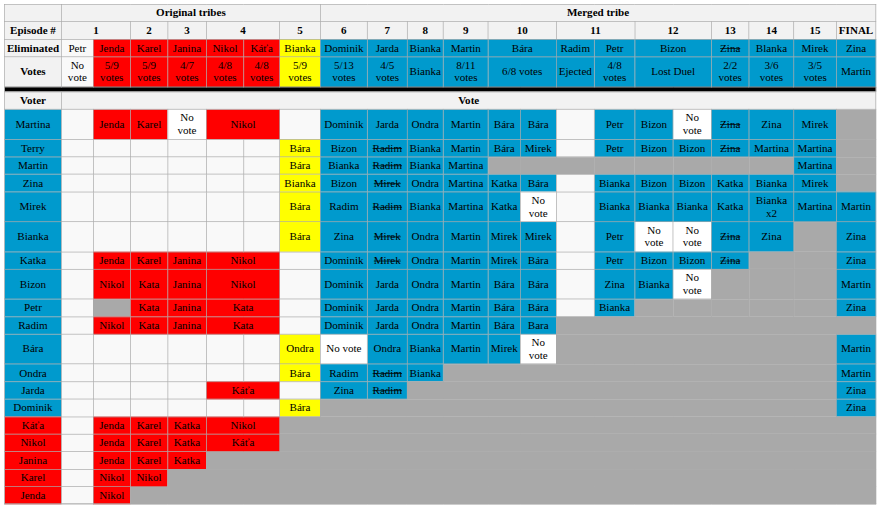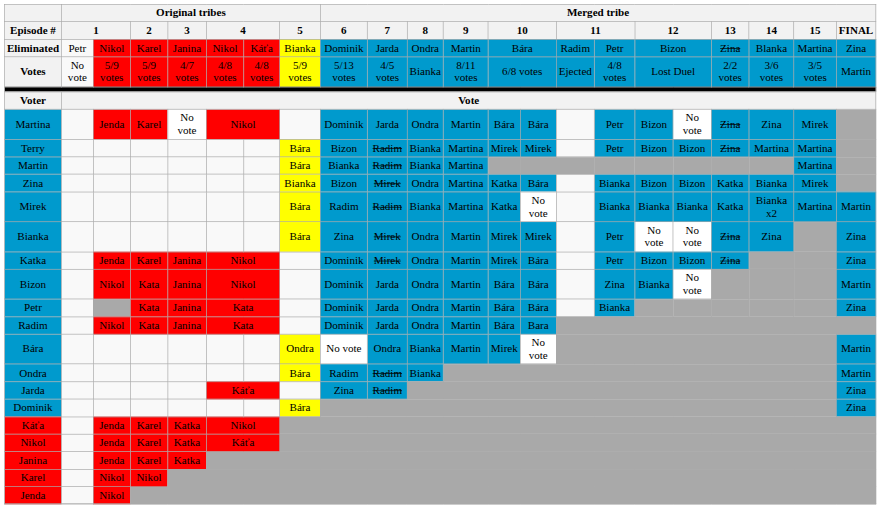 <table class="wikitable" style="text-align:center; width:100%">
 <tr>
 <th colspan=1></th>
 <th colspan=7>Original tribes</th>
 <th colspan=15>Merged tribe</th>
 </tr>
 <tr>
 <th colspan=1>Episode #</th>
 <th colspan=2>1</th>
 <th>2</th>
 <th>3</th>
 <th colspan=2>4</th>
 <th>5</th>
 <th>6</th>
 <th>7</th>
 <th>8</th>
 <th>9</th>
 <th colspan=2>10</th>
 <th colspan=2>11</th>
 <th colspan=2>12</th>
 <th>13</th>
 <th>14</th>
 <th>15</th>
 <th colspan=3>FINAL</th>
 </tr>
 <tr>
 <th colspan=1>Eliminated</th>
 <td>Petr</td>
-<td bgcolor="red">Jenda</td>
+<td bgcolor="red">Nikol</td>
 <td bgcolor="red">Karel</td>
 <td bgcolor="red">Janina</td>
 <td bgcolor="red">Nikol</td>
 <td bgcolor="red">Káťa</td>
 <td bgcolor="yellow">Bianka</td>
 <td bgcolor="009ACD">Dominik</td>
 <td bgcolor="009ACD">Jarda</td>
-<td bgcolor="009ACD">Bianka</td>
+<td bgcolor="009ACD">Ondra</td>
 <td bgcolor="009ACD">Martin</td>
 <td colspan=2 bgcolor="009ACD">Bára</td>
 <td bgcolor="009ACD">Radim</td>
 <td bgcolor="009ACD">Petr</td>
 <td colspan=2 bgcolor="009ACD">Bizon</td>
 <td bgcolor="009ACD"><s>Zina</s></td>
 <td bgcolor="009ACD">Blanka</td>
-<td bgcolor="009ACD">Mirek</td>
+<td bgcolor="009ACD">Martina</td>
 <td bgcolor="009ACD">Zina</td>
 </tr>
 <tr>
 <th colspan=1>Votes</th>
 <td>No vote</td>
 <td bgcolor="red">5/9 votes</td>
 <td bgcolor="red">5/9 votes</td>
 <td bgcolor="red">4/7 votes</td>
 <td bgcolor="red">4/8 votes</td>
 <td bgcolor="red">4/8 votes</td>
 <td bgcolor="yellow">5/9 votes</td>
 <td bgcolor="009ACD">5/13 votes</td>
 <td bgcolor="009ACD">4/5 votes</td>
 <td bgcolor="009ACD">Bianka</td>
 <td bgcolor="009ACD">8/11 votes</td>
 <td colspan=2 bgcolor="009ACD">6/8 votes</td>
 <td bgcolor="009ACD">Ejected</td>
 <td bgcolor="009ACD">4/8 votes</td>
 <td colspan=2 bgcolor="009ACD">Lost Duel</td>
 <td bgcolor="009ACD">2/2 votes</td>
 <td bgcolor="009ACD">3/6 votes</td>
 <td bgcolor="009ACD">3/5 votes</td>
 <td bgcolor="009ACD">Martin</td>
 </tr>
 <tr>
 <td colspan=23 bgcolor=black></td>
 </tr>
 <tr>
 <th colspan=1>Voter</th>
 <th colspan=21>Vote</th>
 </tr>
 <tr>
 <td bgcolor="009ACD">Martina</td>
 <td></td>
 <td bgcolor="red">Jenda</td>
 <td bgcolor="red">Karel</td>
 <td bgcolor="white">No vote</td>
 <td ! colspan="2" bgcolor="red">Nikol</td>
 <td></td>
 <td bgcolor="009ACD">Dominik</td>
 <td bgcolor="009ACD">Jarda</td>
 <td bgcolor="009ACD">Ondra</td>
 <td bgcolor="009ACD">Martin</td>
 <td bgcolor="009ACD">Bára</td>
 <td bgcolor="009ACD">Bára</td>
 <td></td>
 <td bgcolor="009ACD">Petr</td>
 <td bgcolor="009ACD">Bizon</td>
 <td bgcolor="white">No vote</td>
 <td bgcolor="009ACD"><s>Zina</s></td>
 <td bgcolor="009ACD">Zina</td>
 <td bgcolor="009ACD">Mirek</td>
 <td bgcolor="darkgrey"></td>
 </tr>
 <tr>
 <td bgcolor="009ACD">Terry</td>
 <td></td>
 <td></td>
 <td></td>
 <td></td>
 <td></td>
 <td></td>
 <td bgcolor="yellow">Bára</td>
 <td bgcolor="009ACD">Bizon</td>
 <td bgcolor="009ACD"><s>Radim</s></td>
 <td bgcolor="009ACD">Bianka</td>
-<td bgcolor="009ACD">Martin</td>
-<td bgcolor="009ACD">Bára</td>
+<td bgcolor="009ACD">Martina</td>
+<td bgcolor="009ACD">Mirek</td>
 <td bgcolor="009ACD">Mirek</td>
 <td></td>
 <td bgcolor="009ACD">Petr</td>
 <td bgcolor="009ACD">Bizon</td>
 <td bgcolor="009ACD">Bizon</td>
 <td bgcolor="009ACD"><s>Zina</s></td>
 <td bgcolor="009ACD">Martina</td>
 <td bgcolor="009ACD">Martina</td>
 <td bgcolor="darkgrey"></td>
 </tr>
 <tr>
 <td bgcolor="009ACD">Martin</td>
 <td></td>
 <td></td>
 <td></td>
 <td></td>
 <td></td>
 <td></td>
 <td bgcolor="yellow">Bára</td>
 <td bgcolor="009ACD">Bianka</td>
 <td bgcolor="009ACD"><s>Radim</s></td>
 <td bgcolor="009ACD">Bianka</td>
 <td bgcolor="009ACD">Martina</td>
 <td bgcolor="darkgrey"></td>
 <td bgcolor="darkgrey"></td>
 <td bgcolor="darkgrey"></td>
 <td bgcolor="darkgrey"></td>
 <td bgcolor="darkgrey"></td>
 <td bgcolor="darkgrey"></td>
 <td bgcolor="darkgrey"></td>
 <td bgcolor="darkgrey"></td>
 <td bgcolor="009ACD">Martina</td>
 <td bgcolor="darkgrey"></td>
 </tr>
 <tr>
 <td bgcolor="009ACD">Zina</td>
 <td></td>
 <td></td>
 <td></td>
 <td></td>
 <td></td>
 <td></td>
 <td bgcolor="yellow">Bianka</td>
 <td bgcolor="009ACD">Bizon</td>
 <td bgcolor="009ACD"><s>Mirek</s></td>
 <td bgcolor="009ACD">Ondra</td>
 <td bgcolor="009ACD">Martina</td>
 <td bgcolor="009ACD">Katka</td>
 <td bgcolor="009ACD">Bára</td>
 <td></td>
 <td bgcolor="009ACD">Bianka</td>
 <td bgcolor="009ACD">Bizon</td>
 <td bgcolor="009ACD">Bizon</td>
 <td bgcolor="009ACD">Katka</td>
 <td bgcolor="009ACD">Bianka</td>
 <td bgcolor="009ACD">Mirek</td>
 <td bgcolor="darkgrey"></td>
 </tr>
 <tr>
 <td bgcolor="009ACD">Mirek</td>
 <td></td>
 <td></td>
 <td></td>
 <td></td>
 <td></td>
 <td></td>
 <td bgcolor="yellow">Bára</td>
 <td bgcolor="009ACD">Radim</td>
 <td bgcolor="009ACD"><s>Radim</s></td>
 <td bgcolor="009ACD">Bianka</td>
 <td bgcolor="009ACD">Martina</td>
 <td bgcolor="009ACD">Katka</td>
 <td bgcolor="White">No vote</td>
 <td></td>
 <td bgcolor="009ACD">Bianka</td>
 <td bgcolor="009ACD">Bianka</td>
 <td bgcolor="009ACD">Bianka</td>
 <td bgcolor="009ACD">Katka</td>
 <td bgcolor="009ACD">Bianka x2</td>
 <td bgcolor="009ACD">Martina</td>
 <td bgcolor="009ACD">Martin</td>
 </tr>
 <tr>
 <td bgcolor="009ACD">Bianka</td>
 <td></td>
 <td></td>
 <td></td>
 <td></td>
 <td></td>
 <td></td>
 <td bgcolor="yellow">Bára</td>
 <td bgcolor="009ACD">Zina</td>
 <td bgcolor="009ACD"><s>Mirek</s></td>
 <td bgcolor="009ACD">Ondra</td>
 <td bgcolor="009ACD">Martin</td>
 <td bgcolor="009ACD">Mirek</td>
 <td bgcolor="009ACD">Mirek</td>
 <td></td>
 <td bgcolor="009ACD">Petr</td>
 <td bgcolor="white">No vote</td>
 <td bgcolor="white">No vote</td>
 <td bgcolor="009ACD"><s>Zina</s></td>
 <td bgcolor="009ACD">Zina</td>
 <td bgcolor="darkgrey"></td>
 <td bgcolor="009ACD">Zina</td>
 </tr>
 <tr>
 <td bgcolor="009ACD">Katka</td>
 <td></td>
 <td bgcolor="red">Jenda</td>
 <td bgcolor="red">Karel</td>
 <td bgcolor="red">Janina</td>
 <td ! colspan="2" bgcolor="red">Nikol</td>
 <td></td>
 <td bgcolor="009ACD">Dominik</td>
 <td bgcolor="009ACD"><s>Mirek</s></td>
 <td bgcolor="009ACD">Ondra</td>
 <td bgcolor="009ACD">Martin</td>
 <td bgcolor="009ACD">Mirek</td>
 <td bgcolor="009ACD">Bára</td>
 <td></td>
 <td bgcolor="009ACD">Petr</td>
 <td bgcolor="009ACD">Bizon</td>
 <td bgcolor="009ACD">Bizon</td>
 <td bgcolor="009ACD"><s>Zina</s></td>
 <td bgcolor="darkgrey"></td>
 <td bgcolor="darkgrey"></td>
 <td bgcolor="009ACD">Zina</td>
 </tr>
 <tr>
 <td bgcolor="009ACD">Bizon</td>
 <td></td>
 <td bgcolor="red">Nikol</td>
 <td bgcolor="red">Kata</td>
 <td bgcolor="red">Janina</td>
 <td ! colspan="2" bgcolor="red">Nikol</td>
 <td></td>
 <td bgcolor="009ACD">Dominik</td>
 <td bgcolor="009ACD">Jarda</td>
 <td bgcolor="009ACD">Ondra</td>
 <td bgcolor="009ACD">Martin</td>
 <td bgcolor="009ACD">Bára</td>
 <td bgcolor="009ACD">Bára</td>
 <td></td>
 <td bgcolor="009ACD">Zina</td>
 <td bgcolor="009ACD">Bianka</td>
 <td bgcolor="white">No vote</td>
 <td bgcolor="darkgrey"></td>
 <td bgcolor="darkgrey"></td>
 <td bgcolor="darkgrey"></td>
 <td bgcolor="009ACD">Martin</td>
 </tr>
 <tr>
 <td bgcolor="009ACD">Petr</td>
 <td></td>
 <td bgcolor="darkgrey"></td>
 <td bgcolor="red">Kata</td>
 <td bgcolor="red">Janina</td>
 <td ! colspan="2" bgcolor="red">Kata</td>
 <td></td>
 <td bgcolor="009ACD">Dominik</td>
 <td bgcolor="009ACD">Jarda</td>
 <td bgcolor="009ACD">Ondra</td>
 <td bgcolor="009ACD">Martin</td>
 <td bgcolor="009ACD">Bára</td>
 <td bgcolor="009ACD">Bára</td>
 <td></td>
 <td bgcolor="009ACD">Bianka</td>
 <td bgcolor="darkgrey"></td>
 <td bgcolor="darkgrey"></td>
 <td bgcolor="darkgrey"></td>
 <td bgcolor="darkgrey"></td>
 <td bgcolor="darkgrey"></td>
 <td bgcolor="009ACD">Zina</td>
 </tr>
 <tr>
 <td bgcolor="009ACD">Radim</td>
 <td></td>
 <td bgcolor="red">Nikol</td>
 <td bgcolor="red">Kata</td>
 <td bgcolor="red">Janina</td>
 <td ! colspan="2" bgcolor="red">Kata</td>
 <td></td>
 <td bgcolor="009ACD">Dominik</td>
 <td bgcolor="009ACD">Jarda</td>
 <td bgcolor="009ACD">Ondra</td>
 <td bgcolor="009ACD">Martin</td>
 <td bgcolor="009ACD">Bára</td>
 <td bgcolor="009ACD">Bara</td>
 <td style="background:darkgrey;" colspan="10"></td>
 </tr>
 <tr>
 <td bgcolor="009ACD">Bára</td>
 <td></td>
 <td></td>
 <td></td>
 <td></td>
 <td></td>
 <td></td>
 <td bgcolor="yellow">Ondra</td>
 <td bgcolor="white">No vote</td>
 <td bgcolor="009ACD">Ondra</td>
 <td bgcolor="009ACD">Bianka</td>
 <td bgcolor="009ACD">Martin</td>
 <td bgcolor="009ACD">Mirek</td>
 <td bgcolor="white">No vote</td>
 <td style="background:darkgrey;" colspan="7"></td>
 <td bgcolor="009ACD">Martin</td>
 </tr>
 <tr>
 <td bgcolor="009ACD">Ondra</td>
 <td></td>
 <td></td>
 <td></td>
 <td></td>
 <td></td>
 <td></td>
 <td bgcolor="yellow">Bára</td>
 <td bgcolor="009ACD">Radim</td>
 <td bgcolor="009ACD"><s>Radim</s></td>
 <td bgcolor="009ACD">Bianka</td>
 <td style="background:darkgrey;" colspan="10"></td>
 <td bgcolor="009ACD">Martin</td>
 </tr>
 <tr>
 <td bgcolor="009ACD">Jarda</td>
 <td></td>
 <td></td>
 <td></td>
 <td></td>
 <td ! colspan="2" bgcolor="red">Káťa</td>
 <td></td>
 <td bgcolor="009ACD">Zina</td>
 <td bgcolor="009ACD"><s>Radim</s></td>
 <td style="background:darkgrey;" colspan="11"></td>
 <td bgcolor="009ACD">Zina</td>
 </tr>
 <tr>
 <td bgcolor="009ACD">Dominik</td>
 <td></td>
 <td></td>
 <td></td>
 <td></td>
 <td></td>
 <td></td>
 <td bgcolor="yellow">Bára</td>
 <td style="background:darkgrey;" colspan="13"></td>
 <td bgcolor="009ACD">Zina</td>
 </tr>
 <tr>
 <td bgcolor="red">Káťa</td>
 <td></td>
 <td bgcolor="red">Jenda</td>
 <td bgcolor="red">Karel</td>
 <td bgcolor="red">Katka</td>
 <td ! colspan="2" bgcolor="red">Nikol</td>
 <td style="background:darkgrey;" colspan="17"></td>
 </tr>
 <tr>
 <td bgcolor="red">Nikol</td>
 <td></td>
 <td bgcolor="red">Jenda</td>
 <td bgcolor="red">Karel</td>
 <td bgcolor="red">Katka</td>
 <td ! colspan="2" bgcolor="red">Káťa</td>
 <td style="background:darkgrey;" colspan="17"></td>
 </tr>
 <tr>
 <td bgcolor="red">Janina</td>
 <td></td>
 <td bgcolor="red">Jenda</td>
 <td bgcolor="red">Karel</td>
 <td bgcolor="red">Katka</td>
 <td style="background:darkgrey;" colspan="19"></td>
 </tr>
 <tr>
 <td bgcolor="red">Karel</td>
 <td></td>
 <td bgcolor="red">Nikol</td>
 <td bgcolor="red">Nikol</td>
 <td style="background:darkgrey;" colspan="20"></td>
 </tr>
 <tr>
 <td bgcolor="red">Jenda</td>
 <td></td>
 <td bgcolor="red">Nikol</td>
 <td style="background:darkgrey;" colspan="21"></td>
 </tr>
 <tr>
 </tr>
 </table>
